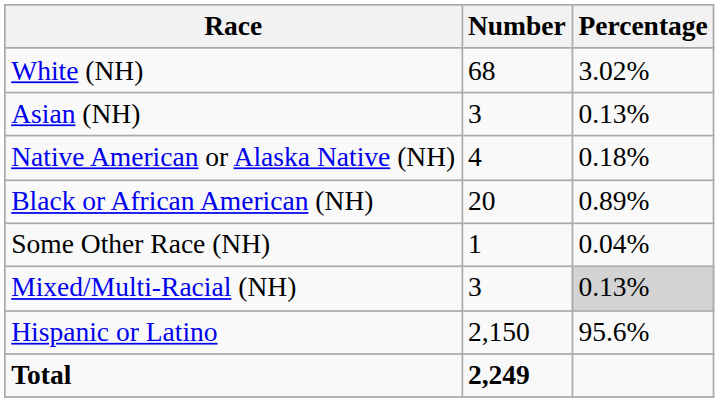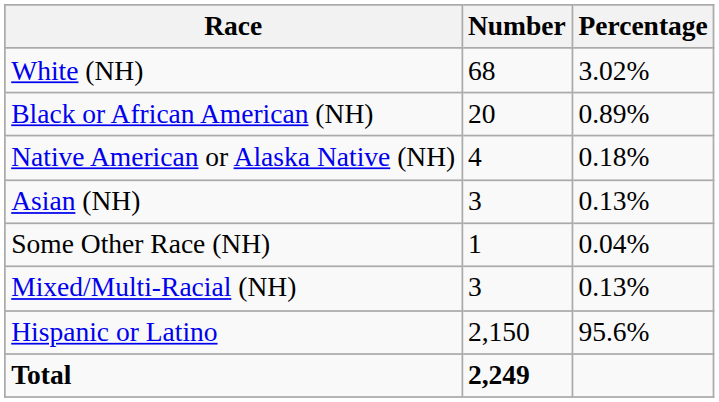 <table class="wikitable">
 <tr>
 <th>Race</th>
 <th>Number</th>
 <th>Percentage</th>
 </tr>
 <tr>
 <td><a href='#'>White</a> (NH)</td>
 <td>68</td>
 <td>3.02%</td>
 </tr>
 <tr>
-<td><a href='#'>Asian</a> (NH)</td>
-<td>3</td>
-<td>0.13%</td>
+<td><a href='#'>Black or African American</a> (NH)</td>
+<td>20</td>
+<td>0.89%</td>
 </tr>
 <tr>
 <td><a href='#'>Native American</a> or <a href='#'>Alaska Native</a> (NH)</td>
 <td>4</td>
 <td>0.18%</td>
 </tr>
 <tr>
-<td><a href='#'>Black or African American</a> (NH)</td>
-<td>20</td>
-<td>0.89%</td>
+<td><a href='#'>Asian</a> (NH)</td>
+<td>3</td>
+<td>0.13%</td>
 </tr>
 <tr>
 <td>Some Other Race (NH)</td>
 <td>1</td>
 <td>0.04%</td>
 </tr>
 <tr>
 <td><a href='#'>Mixed/Multi-Racial</a> (NH)</td>
 <td>3</td>
-<td style="background: lightgrey;">0.13%</td>
+<td>0.13%</td>
 </tr>
 <tr>
 <td><a href='#'>Hispanic or Latino</a></td>
 <td>2,150</td>
 <td>95.6%</td>
 </tr>
 <tr>
 <td><strong>Total</strong></td>
 <td><strong>2,249</strong></td>
 <td></td>
 </tr>
 </table>
